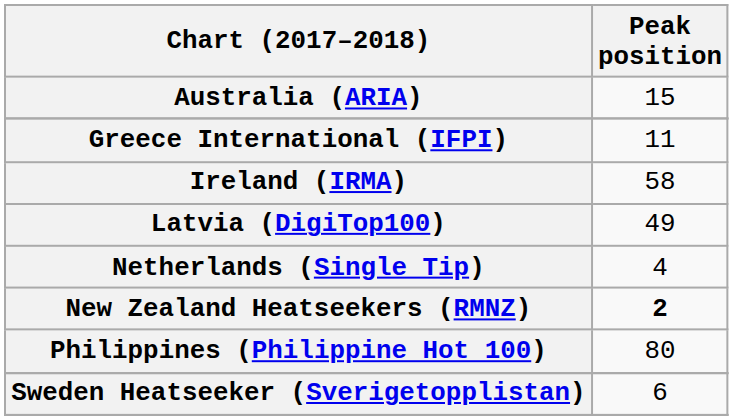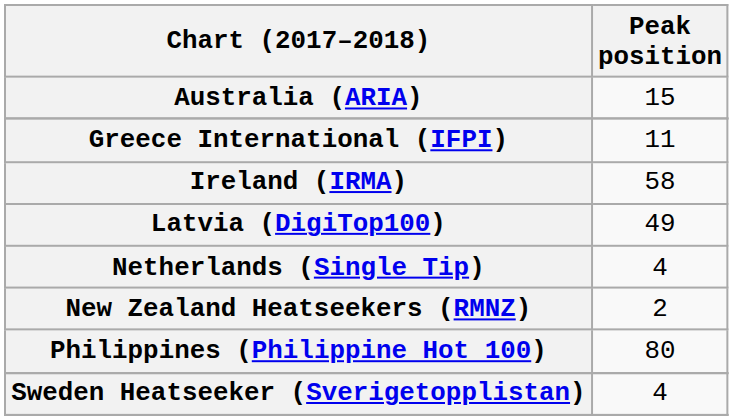 <table class="wikitable sortable plainrowheaders" style="text-align:center">
 <tr>
 <th scope="col">Chart (2017–2018)</th>
 <th scope="col">Peak<br>position</th>
 </tr>
 <tr>
 <th scope="row">Australia (<a href='#'>ARIA</a>)</th>
 <td>15</td>
 </tr>
 <tr>
 </tr>
 <tr>
 </tr>
 <tr>
 </tr>
 <tr>
 </tr>
 <tr>
 <th scope="row">Greece International (<a href='#'>IFPI</a>)</th>
 <td>11</td>
 </tr>
 <tr>
 <th scope="row">Ireland (<a href='#'>IRMA</a>)</th>
 <td>58</td>
 </tr>
 <tr>
 <th scope="row">Latvia (<a href='#'>DigiTop100</a>)</th>
 <td>49</td>
 </tr>
 <tr>
 <th scope="row">Netherlands (<a href='#'>Single Tip</a>)</th>
 <td>4</td>
 </tr>
 <tr>
 <th scope="row">New Zealand Heatseekers (<a href='#'>RMNZ</a>)</th>
-<td><strong>2</strong></td>
+<td>2</td>
 </tr>
 <tr>
 <th scope="row">Philippines (<a href='#'>Philippine Hot 100</a>)</th>
 <td>80</td>
 </tr>
 <tr>
 </tr>
 <tr>
 </tr>
 <tr>
 <th scope="row">Sweden Heatseeker (<a href='#'>Sverigetopplistan</a>)</th>
-<td>6</td>
+<td>4</td>
 </tr>
 <tr>
 </tr>
 <tr>
 </tr>
 <tr>
 </tr>
 <tr>
 </tr>
 <tr>
 </tr>
 <tr>
 </tr>
 </table>
